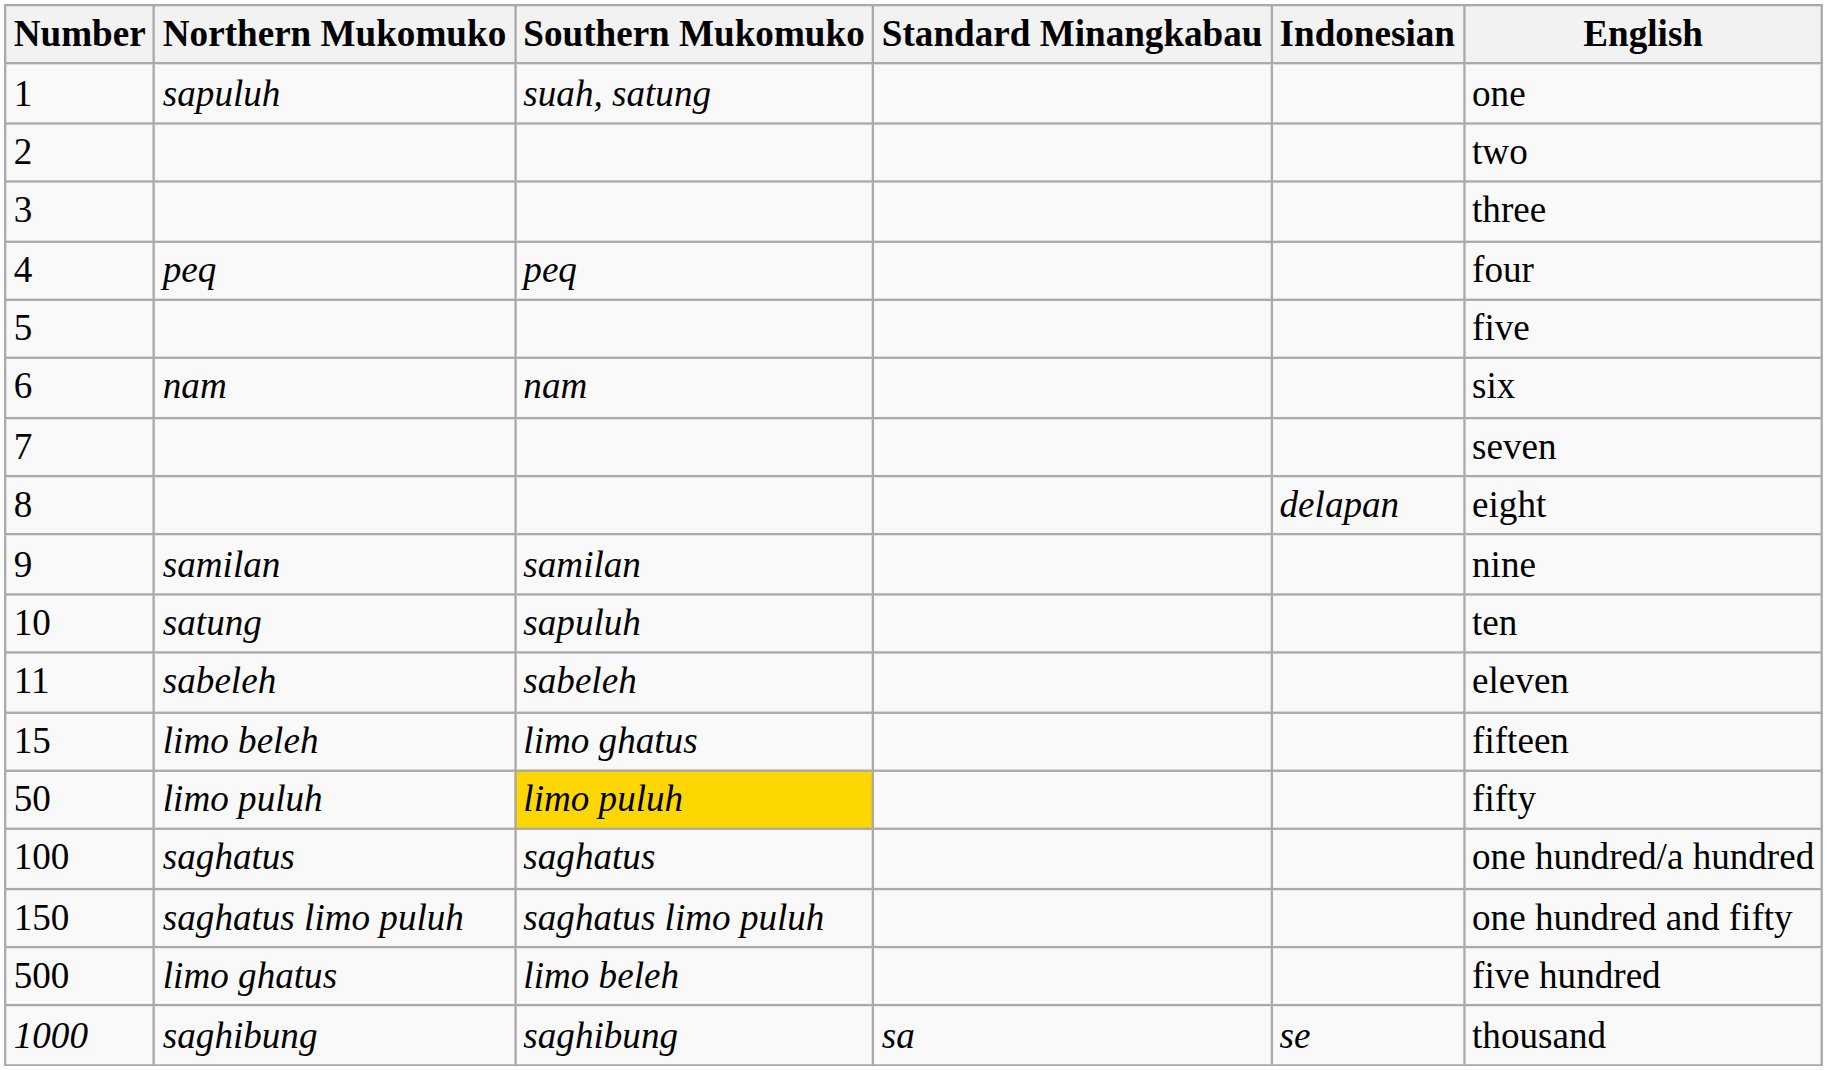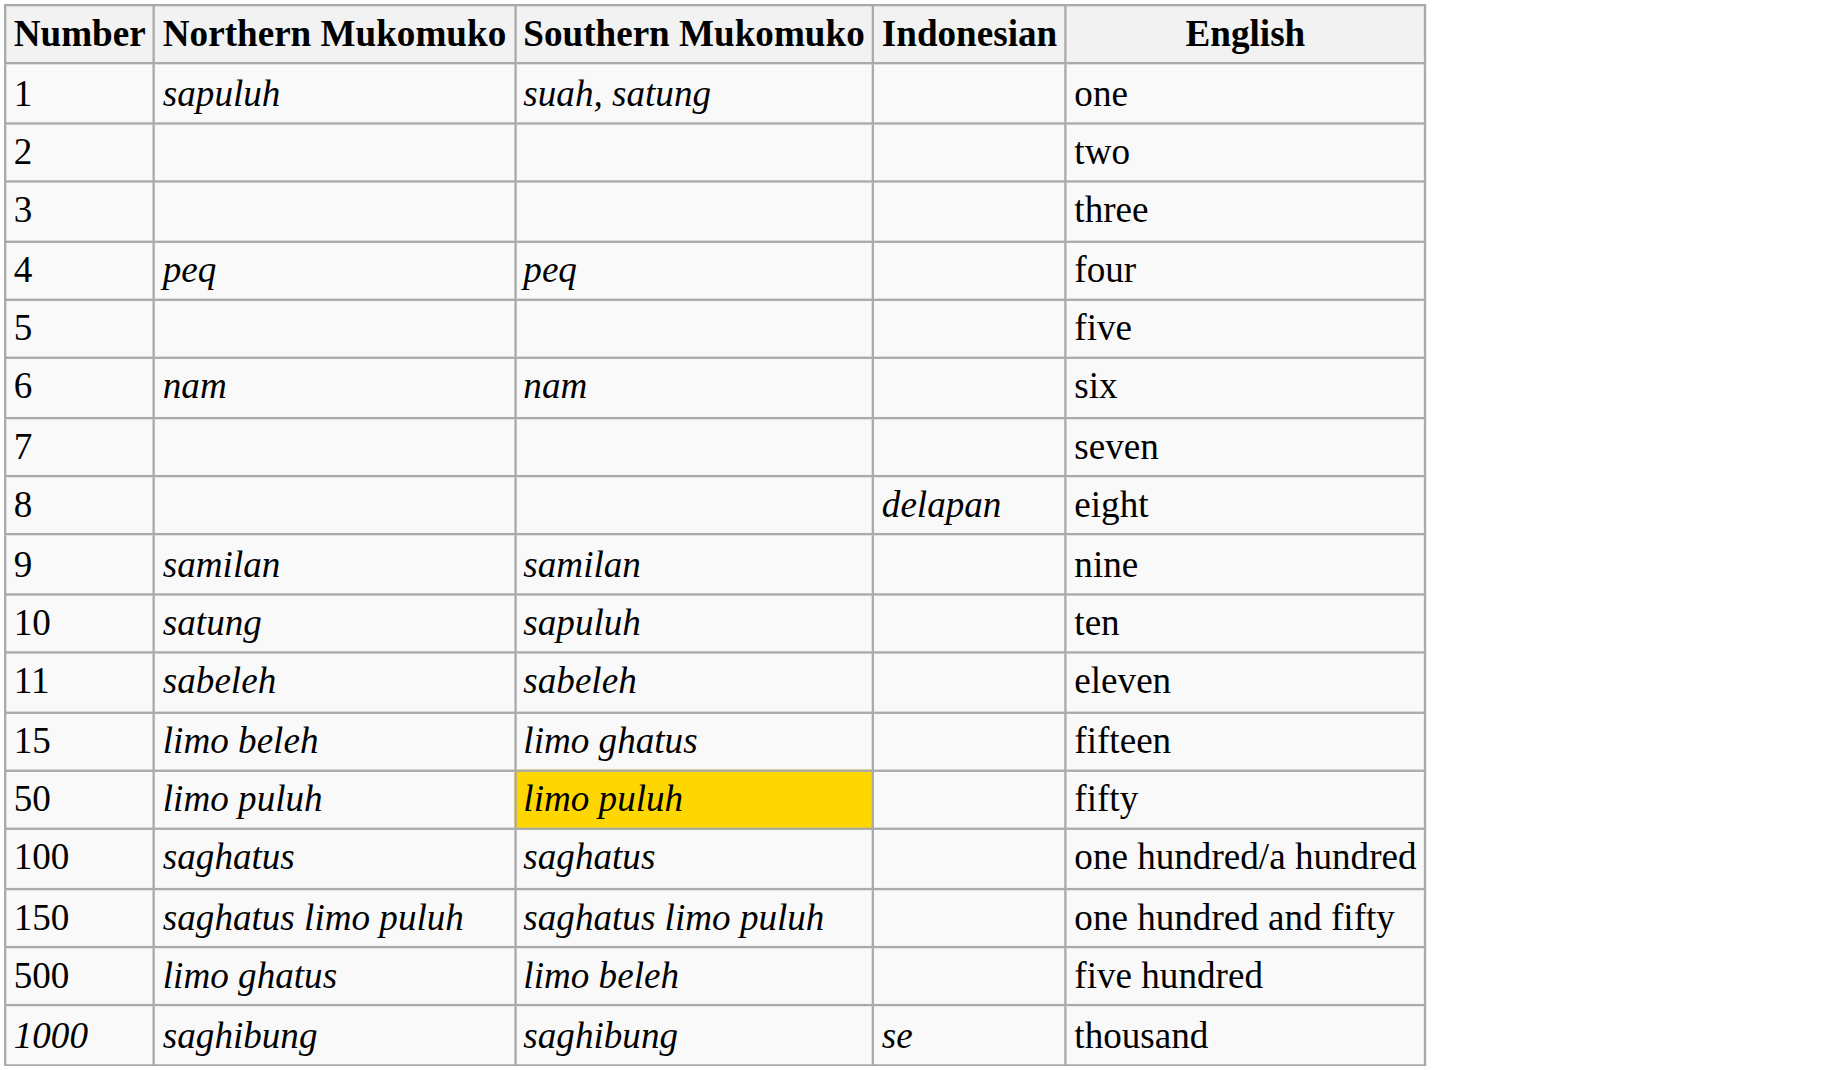 <table class="wikitable">
 <tr>
 <th>Number</th>
 <th>Northern Mukomuko</th>
 <th>Southern Mukomuko</th>
-<th>Standard Minangkabau</th>
 <th>Indonesian</th>
 <th>English</th>
 </tr>
 <tr>
 <td>1</td>
 <td><em>sapuluh</em></td>
 <td><em>suah, satung</em></td>
 <td></td>
-<td></td>
 <td>one</td>
 </tr>
 <tr>
 <td>2</td>
 <td><em></em></td>
 <td><em></em></td>
-<td></td>
 <td></td>
 <td>two</td>
 </tr>
 <tr>
 <td>3</td>
 <td><em></em></td>
 <td><em></em></td>
 <td></td>
-<td></td>
 <td>three</td>
 </tr>
 <tr>
 <td>4</td>
 <td><em>peq</em></td>
 <td><em>peq</em></td>
-<td></td>
 <td></td>
 <td>four</td>
 </tr>
 <tr>
 <td>5</td>
 <td><em></em></td>
 <td><em></em></td>
 <td></td>
-<td></td>
 <td>five</td>
 </tr>
 <tr>
 <td>6</td>
 <td><em>nam</em></td>
 <td><em>nam</em></td>
-<td></td>
 <td></td>
 <td>six</td>
 </tr>
 <tr>
 <td>7</td>
 <td><em></em></td>
 <td><em></em></td>
 <td></td>
-<td></td>
 <td>seven</td>
 </tr>
 <tr>
 <td>8</td>
 <td><em></em></td>
 <td><em></em></td>
-<td></td>
 <td><em>delapan</em></td>
 <td>eight</td>
 </tr>
 <tr>
 <td>9</td>
 <td><em>samilan</em></td>
 <td><em>samilan</em></td>
 <td></td>
-<td></td>
 <td>nine</td>
 </tr>
 <tr>
 <td>10</td>
 <td><em>satung</em></td>
 <td><em>sapuluh</em></td>
-<td></td>
 <td></td>
 <td>ten</td>
 </tr>
 <tr>
 <td>11</td>
 <td><em>sabeleh</em></td>
 <td><em>sabeleh</em></td>
 <td></td>
-<td></td>
 <td>eleven</td>
 </tr>
 <tr>
 <td>15</td>
 <td><em>limo beleh</em></td>
 <td><em>limo ghatus</em></td>
-<td></td>
 <td></td>
 <td>fifteen</td>
 </tr>
 <tr>
 <td>50</td>
 <td><em>limo puluh</em></td>
 <td style="background: gold;"><em>limo puluh</em></td>
 <td></td>
-<td></td>
 <td>fifty</td>
 </tr>
 <tr>
 <td>100</td>
 <td><em>saghatus</em></td>
 <td><em>saghatus</em></td>
-<td></td>
 <td></td>
 <td>one hundred/a hundred</td>
 </tr>
 <tr>
 <td>150</td>
 <td><em>saghatus limo puluh</em></td>
 <td><em>saghatus limo puluh</em></td>
 <td></td>
-<td></td>
 <td>one hundred and fifty</td>
 </tr>
 <tr>
 <td>500</td>
 <td><em>limo ghatus</em></td>
 <td><em>limo beleh</em></td>
 <td></td>
-<td></td>
 <td>five hundred</td>
 </tr>
 <tr>
 <td><em>1000</em></td>
 <td><em>saghibung</em></td>
 <td><em>saghibung</em></td>
-<td><em>sa</em></td>
 <td><em>se</em></td>
 <td>thousand</td>
 </tr>
 </table>
